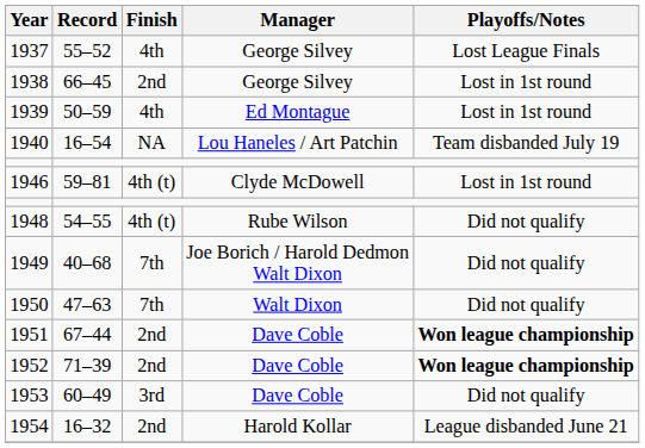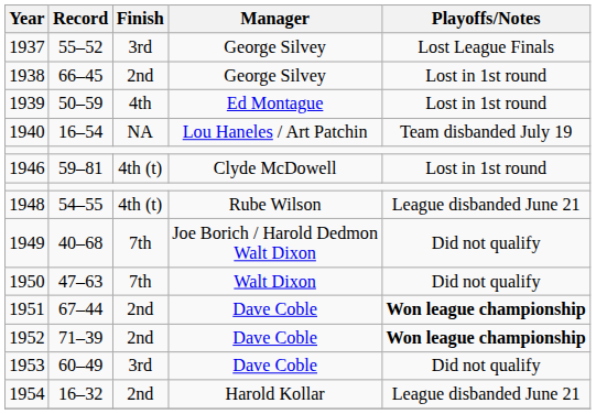 <table class="wikitable" style="text-align:center">
 <tr>
 <th>Year</th>
 <th>Record</th>
 <th>Finish</th>
 <th>Manager</th>
 <th>Playoffs/Notes</th>
 </tr>
 <tr align=center>
 <td>1937</td>
 <td>55–52</td>
-<td>4th</td>
+<td>3rd</td>
 <td>George Silvey</td>
 <td>Lost League Finals</td>
 </tr>
 <tr align=center>
 <td>1938</td>
 <td>66–45</td>
 <td>2nd</td>
 <td>George Silvey</td>
 <td>Lost in 1st round</td>
 </tr>
 <tr align=center>
 <td>1939</td>
 <td>50–59</td>
 <td>4th</td>
 <td><a href='#'>Ed Montague</a></td>
 <td>Lost in 1st round</td>
 </tr>
 <tr align=center>
 <td>1940</td>
 <td>16–54</td>
 <td>NA</td>
 <td><a href='#'>Lou Haneles</a> / Art Patchin</td>
 <td>Team disbanded July 19</td>
 </tr>
 <tr align=center>
 <td></td>
 </tr>
 <tr align=center>
 <td>1946</td>
 <td>59–81</td>
 <td>4th (t)</td>
 <td>Clyde McDowell</td>
 <td>Lost in 1st round</td>
 </tr>
 <tr align=center>
 <td></td>
 </tr>
 <tr align=center>
 <td>1948</td>
 <td>54–55</td>
 <td>4th (t)</td>
 <td>Rube Wilson</td>
-<td>Did not qualify</td>
+<td>League disbanded June 21</td>
 </tr>
 <tr align=center>
 <td>1949</td>
 <td>40–68</td>
 <td>7th</td>
 <td>Joe Borich / Harold Dedmon <br> <a href='#'>Walt Dixon</a></td>
 <td>Did not qualify</td>
 </tr>
 <tr align=center>
 <td>1950</td>
 <td>47–63</td>
 <td>7th</td>
 <td><a href='#'>Walt Dixon</a></td>
 <td>Did not qualify</td>
 </tr>
 <tr align=center>
 <td>1951</td>
 <td>67–44</td>
 <td>2nd</td>
 <td><a href='#'>Dave Coble</a></td>
 <td><strong>Won league championship</strong></td>
 </tr>
 <tr align=center>
 <td>1952</td>
 <td>71–39</td>
 <td>2nd</td>
 <td><a href='#'>Dave Coble</a></td>
 <td><strong>Won league championship</strong></td>
 </tr>
 <tr align=center>
 <td>1953</td>
 <td>60–49</td>
 <td>3rd</td>
 <td><a href='#'>Dave Coble</a></td>
 <td>Did not qualify</td>
 </tr>
 <tr align=center>
 <td>1954</td>
 <td>16–32</td>
 <td>2nd</td>
 <td>Harold Kollar</td>
 <td>League disbanded June 21</td>
 </tr>
 <tr align=center>
 </tr>
 </table>
